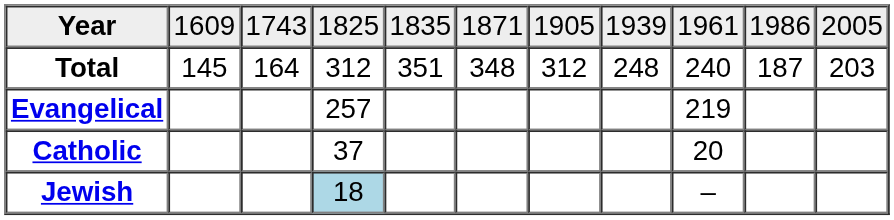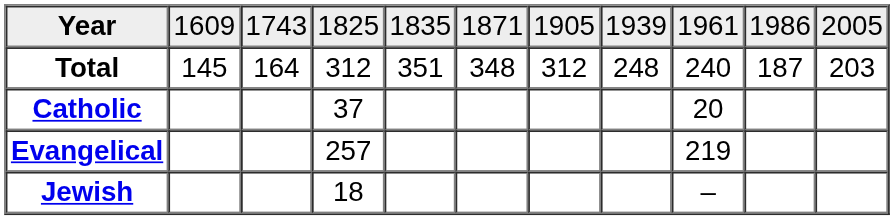 <table border="1" cellpadding="2" cellspacing="0" width="500">
 <tr bgcolor="#eeeeee" align="center">
 <td><strong>Year</strong></td>
 <td>1609</td>
 <td>1743</td>
 <td>1825</td>
 <td>1835</td>
 <td>1871</td>
 <td>1905</td>
 <td>1939</td>
 <td>1961</td>
 <td>1986</td>
 <td>2005</td>
 </tr>
 <tr align="center">
 <td><strong>Total</strong></td>
 <td>145</td>
 <td>164</td>
 <td>312</td>
 <td>351</td>
 <td>348</td>
 <td>312</td>
 <td>248</td>
 <td>240</td>
 <td>187</td>
 <td>203</td>
 </tr>
 <tr align="center">
+<td><strong><a href='#'>Catholic</a></strong></td>
+<td> </td>
+<td> </td>
+<td>37</td>
+<td> </td>
+<td> </td>
+<td> </td>
+<td> </td>
+<td>20</td>
+<td> </td>
+<td> </td>
+</tr>
+<tr align="center">
 <td><strong><a href='#'>Evangelical</a></strong></td>
 <td> </td>
 <td> </td>
 <td>257</td>
 <td> </td>
 <td> </td>
 <td> </td>
 <td> </td>
 <td>219</td>
 <td> </td>
 <td> </td>
 </tr>
 <tr align="center">
-<td><strong><a href='#'>Catholic</a></strong></td>
-<td> </td>
-<td> </td>
-<td>37</td>
-<td> </td>
-<td> </td>
-<td> </td>
-<td> </td>
-<td>20</td>
-<td> </td>
-<td> </td>
-</tr>
-<tr align="center">
 <td><strong><a href='#'>Jewish</a></strong></td>
 <td> </td>
 <td> </td>
-<td style="background: lightblue;">18</td>
+<td>18</td>
 <td> </td>
 <td> </td>
 <td> </td>
 <td> </td>
 <td>–</td>
 <td> </td>
 <td> </td>
 </tr>
 </table>
